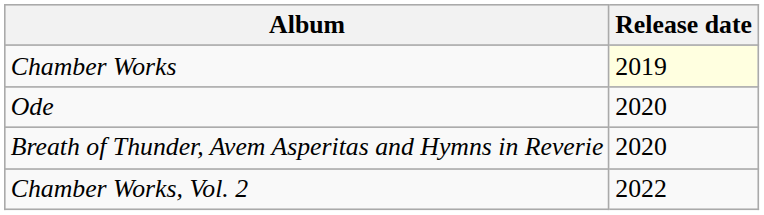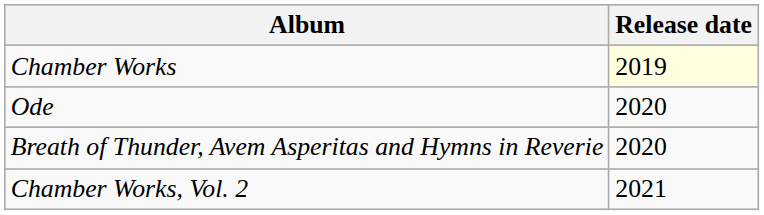 <table class="wikitable">
 <tr>
 <th>Album</th>
 <th>Release date</th>
 </tr>
 <tr>
 <td><em>Chamber Works</em></td>
 <td style="background: lightyellow;">2019</td>
 </tr>
 <tr>
 <td><em>Ode</em></td>
 <td>2020</td>
 </tr>
 <tr>
 <td><em>Breath of Thunder, Avem Asperitas and Hymns in Reverie</em></td>
 <td>2020</td>
 </tr>
 <tr>
 <td><em>Chamber Works, Vol. 2</em></td>
-<td>2022</td>
+<td>2021</td>
 </tr>
 </table>
